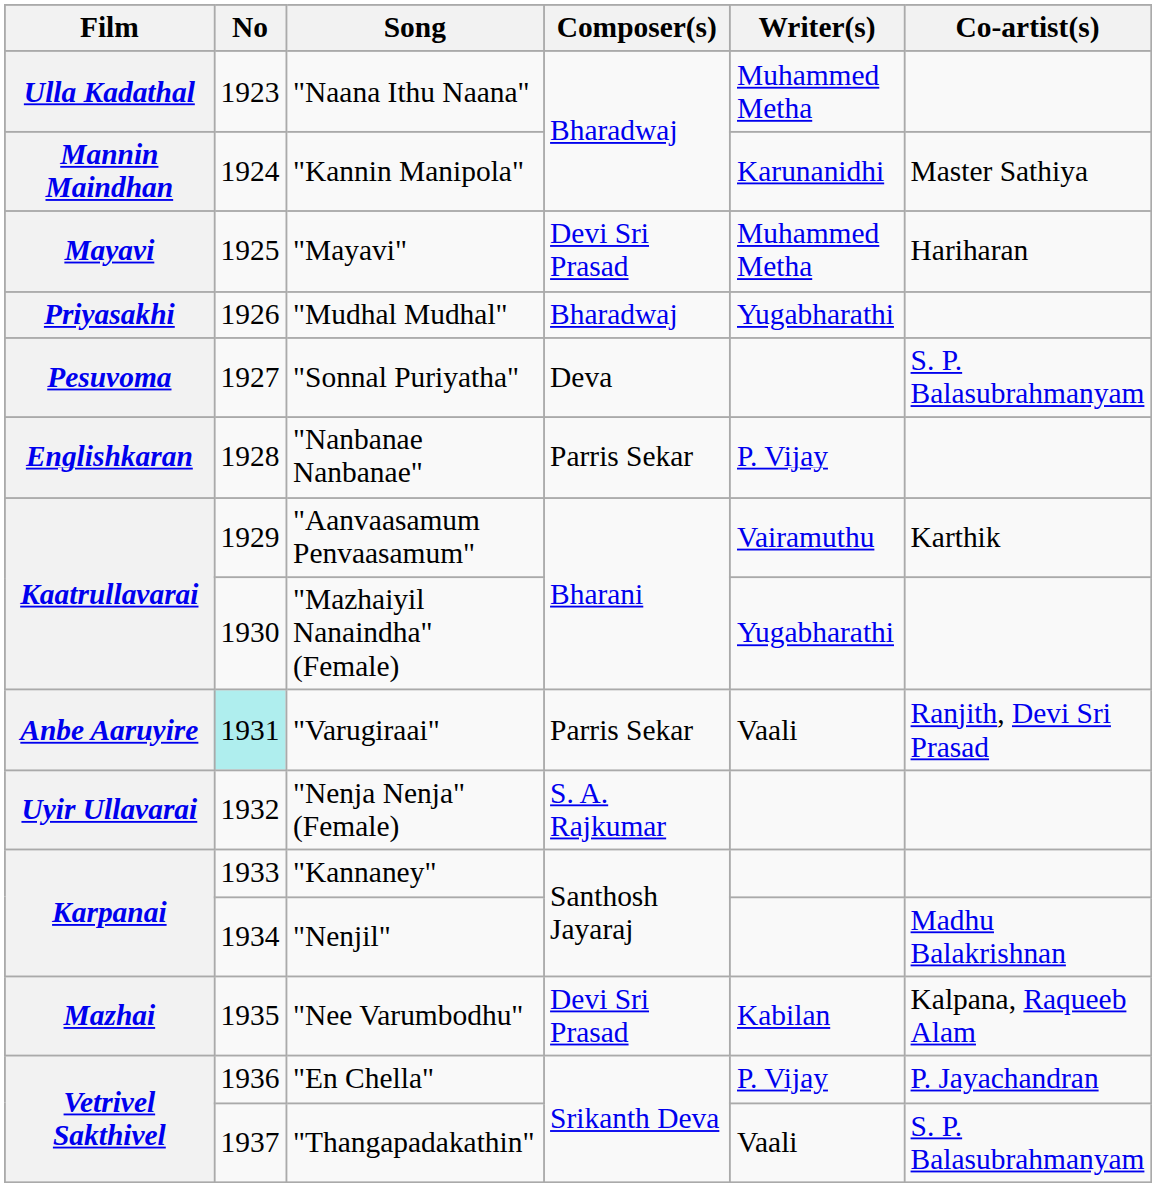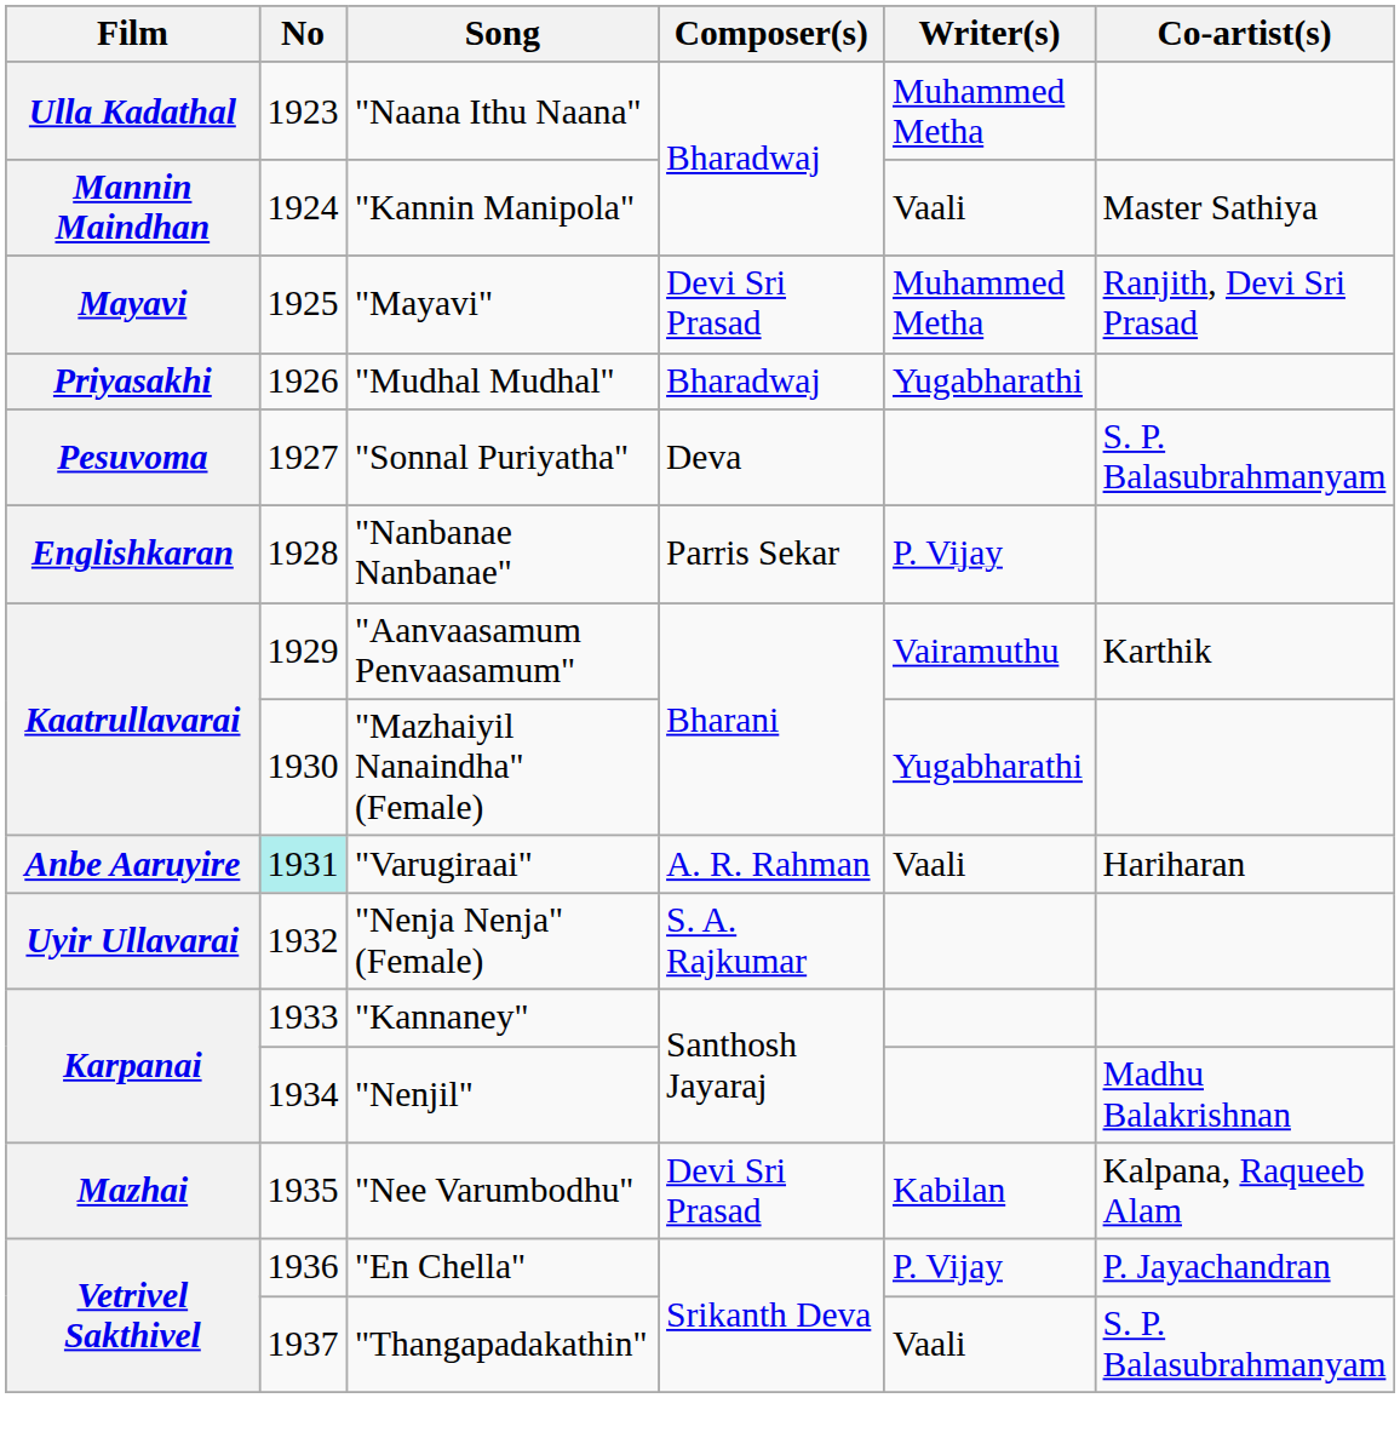 <table class="wikitable plainrowheaders" width="100%" textcolor:#000;">
 <tr>
 <th scope="col" width=23%><strong>Film</strong></th>
 <th><strong>No</strong></th>
 <th scope="col" width=23%><strong>Song</strong></th>
 <th scope="col" width=20%><strong>Composer(s)</strong></th>
 <th scope="col" width=16%><strong>Writer(s)</strong></th>
 <th scope="col" width=18%><strong>Co-artist(s)</strong></th>
 </tr>
 <tr>
 <th><em><a href='#'>Ulla Kadathal</a></em></th>
 <td>1923</td>
 <td>"Naana Ithu Naana"</td>
 <td rowspan="2"><a href='#'>Bharadwaj</a></td>
 <td><a href='#'>Muhammed Metha</a></td>
 <td></td>
 </tr>
 <tr>
 <th><em><a href='#'>Mannin Maindhan</a></em></th>
 <td>1924</td>
 <td>"Kannin Manipola"</td>
-<td><a href='#'>Karunanidhi</a></td>
+<td>Vaali</td>
 <td>Master Sathiya</td>
 </tr>
 <tr>
 <th><em><a href='#'>Mayavi</a></em></th>
 <td>1925</td>
 <td>"Mayavi"</td>
 <td><a href='#'>Devi Sri Prasad</a></td>
 <td><a href='#'>Muhammed Metha</a></td>
-<td>Hariharan</td>
+<td><a href='#'>Ranjith</a>, <a href='#'>Devi Sri Prasad</a></td>
 </tr>
 <tr>
 <th><em><a href='#'>Priyasakhi</a></em></th>
 <td>1926</td>
 <td>"Mudhal Mudhal"</td>
 <td><a href='#'>Bharadwaj</a></td>
 <td><a href='#'>Yugabharathi</a></td>
 </tr>
 <tr>
 <th><em><a href='#'>Pesuvoma</a></em></th>
 <td>1927</td>
 <td>"Sonnal Puriyatha"</td>
 <td>Deva</td>
 <td></td>
 <td><a href='#'>S. P. Balasubrahmanyam</a></td>
 </tr>
 <tr>
 <th><em><a href='#'>Englishkaran</a></em></th>
 <td>1928</td>
 <td>"Nanbanae Nanbanae"</td>
 <td>Parris Sekar</td>
 <td><a href='#'>P. Vijay</a></td>
 <td></td>
 </tr>
 <tr>
 <th rowspan="2"><em><a href='#'>Kaatrullavarai</a></em></th>
 <td>1929</td>
 <td>"Aanvaasamum Penvaasamum"</td>
 <td rowspan="2"><a href='#'>Bharani</a></td>
 <td><a href='#'>Vairamuthu</a></td>
 <td>Karthik</td>
 </tr>
 <tr>
 <td>1930</td>
 <td>"Mazhaiyil Nanaindha"(Female)</td>
 <td><a href='#'>Yugabharathi</a></td>
 <td></td>
 </tr>
 <tr>
 <th><em><a href='#'>Anbe Aaruyire</a></em></th>
 <td style="background: paleturquoise;">1931</td>
 <td>"Varugiraai"</td>
-<td>Parris Sekar</td>
+<td><a href='#'>A. R. Rahman</a></td>
 <td>Vaali</td>
-<td><a href='#'>Ranjith</a>, <a href='#'>Devi Sri Prasad</a></td>
+<td>Hariharan</td>
 </tr>
 <tr>
 <th><a href='#'><em>Uyir Ullavarai</em></a></th>
 <td>1932</td>
 <td>"Nenja Nenja"(Female)</td>
 <td><a href='#'>S. A. Rajkumar</a></td>
 <td></td>
 <td></td>
 </tr>
 <tr>
 <th rowspan="2"><em><a href='#'>Karpanai</a></em></th>
 <td>1933</td>
 <td>"Kannaney"</td>
 <td rowspan="2">Santhosh Jayaraj</td>
 <td></td>
 <td></td>
 </tr>
 <tr>
 <td>1934</td>
 <td>"Nenjil"</td>
 <td></td>
 <td><a href='#'>Madhu Balakrishnan</a></td>
 </tr>
 <tr>
 <th><em><a href='#'>Mazhai</a></em></th>
 <td>1935</td>
 <td>"Nee Varumbodhu"</td>
 <td><a href='#'>Devi Sri Prasad</a></td>
 <td><a href='#'>Kabilan</a></td>
 <td>Kalpana, <a href='#'>Raqueeb Alam</a></td>
 </tr>
 <tr>
 <th rowspan="2"><em><a href='#'>Vetrivel Sakthivel</a></em></th>
 <td>1936</td>
 <td>"En Chella"</td>
 <td rowspan="2"><a href='#'>Srikanth Deva</a></td>
 <td><a href='#'>P. Vijay</a></td>
 <td><a href='#'>P. Jayachandran</a></td>
 </tr>
 <tr>
 <td>1937</td>
 <td>"Thangapadakathin"</td>
 <td>Vaali</td>
 <td><a href='#'>S. P. Balasubrahmanyam</a></td>
 </tr>
 <tr>
 </tr>
 </table>
